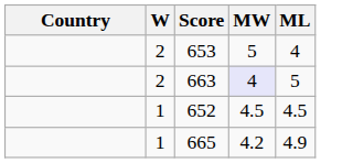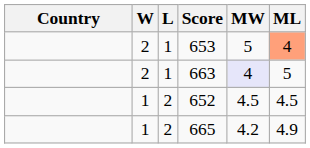 <table class="wikitable sortable" style="text-align:center">
 <tr>
 <th width=110>Country</th>
 <th>W</th>
+<th>L</th>
 <th>Score</th>
 <th>MW</th>
 <th>ML</th>
 </tr>
 <tr>
 <td align=left><strong></strong></td>
 <td>2</td>
+<td>1</td>
 <td>653</td>
 <td>5</td>
-<td>4</td>
+<td style="background: lightsalmon;">4</td>
 </tr>
 <tr>
 <td align=left></td>
 <td>2</td>
+<td>1</td>
 <td>663</td>
 <td style="background: lavender;">4</td>
 <td>5</td>
 </tr>
 <tr>
 <td align=left></td>
 <td>1</td>
+<td>2</td>
 <td>652</td>
 <td>4.5</td>
 <td>4.5</td>
 </tr>
 <tr>
 <td align=left></td>
 <td>1</td>
+<td>2</td>
 <td>665</td>
 <td>4.2</td>
 <td>4.9</td>
 </tr>
 </table>
